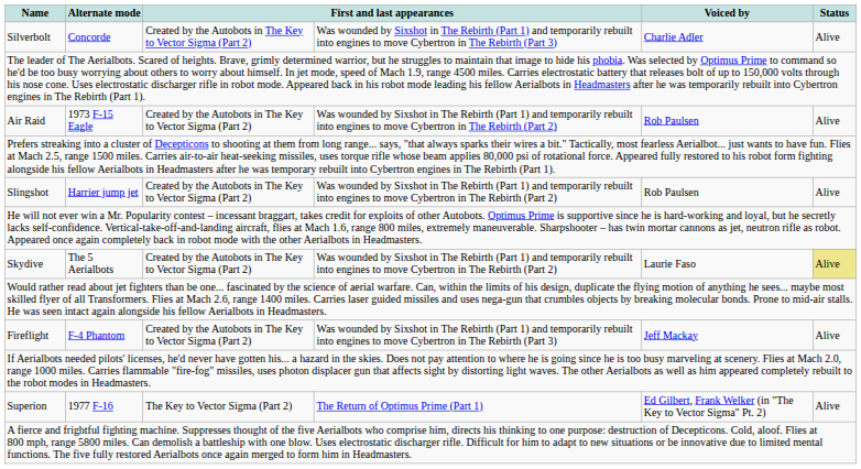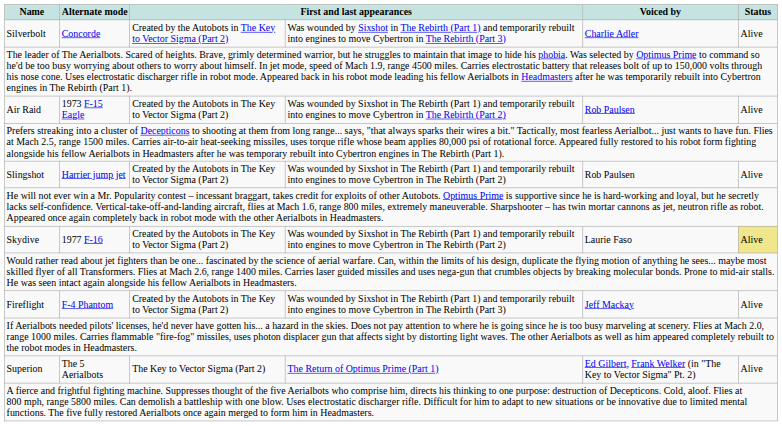 <table class="wikitable">
 <tr>
 <th style="background-color: #C5E4E1">Name</th>
 <th style="background-color: #C5E4E1">Alternate mode</th>
 <th colspan="2" align="center" style="background-color: #C5E4E1">First and last appearances</th>
 <th style="background-color: #C5E4E1">Voiced by</th>
 <th style="background-color: #C5E4E1">Status</th>
 </tr>
 <tr>
 <td>Silverbolt</td>
 <td><a href='#'>Concorde</a></td>
 <td>Created by the Autobots in <a href='#'>The Key to Vector Sigma (Part 2)</a></td>
 <td>Was wounded by <a href='#'>Sixshot</a> in <a href='#'>The Rebirth (Part 1)</a> and temporarily rebuilt into engines to move Cybertron in <a href='#'>The Rebirth (Part 3)</a></td>
 <td><a href='#'>Charlie Adler</a></td>
 <td>Alive</td>
 </tr>
 <tr>
 <td colspan="6" valign="top">The leader of The Aerialbots. Scared of heights. Brave, grimly determined warrior, but he struggles to maintain that image to hide his <a href='#'>phobia</a>. Was selected by <a href='#'>Optimus Prime</a> to command so he'd be too busy worrying about others to worry about himself. In jet mode, speed of Mach 1.9, range 4500 miles. Carries electrostatic battery that releases bolt of up to 150,000 volts through his nose cone. Uses electrostatic discharger rifle in robot mode. Appeared back in his robot mode leading his fellow Aerialbots in <a href='#'>Headmasters</a> after he was temporarily rebuilt into Cybertron engines in The Rebirth (Part 1).</td>
 </tr>
 <tr>
 <td>Air Raid</td>
 <td>1973 <a href='#'>F-15 Eagle</a></td>
 <td>Created by the Autobots in The Key to Vector Sigma (Part 2)</td>
 <td>Was wounded by Sixshot in The Rebirth (Part 1) and temporarily rebuilt into engines to move Cybertron in <a href='#'>The Rebirth (Part 2)</a></td>
 <td><a href='#'>Rob Paulsen</a></td>
 <td>Alive</td>
 </tr>
 <tr>
 <td colspan="6" valign="top">Prefers streaking into a cluster of <a href='#'>Decepticons</a> to shooting at them from long range... says, "that always sparks their wires a bit." Tactically, most fearless Aerialbot... just wants to have fun. Flies at Mach 2.5, range 1500 miles. Carries air-to-air heat-seeking missiles, uses torque rifle whose beam applies 80,000 psi of rotational force. Appeared fully restored to his robot form fighting alongside his fellow Aerialbots in Headmasters after he was temporary rebuilt into Cybertron engines in The Rebirth (Part 1).</td>
 </tr>
 <tr>
 <td>Slingshot</td>
 <td><a href='#'>Harrier jump jet</a></td>
 <td>Created by the Autobots in The Key to Vector Sigma (Part 2)</td>
 <td>Was wounded by Sixshot in The Rebirth (Part 1) and temporarily rebuilt into engines to move Cybertron in The Rebirth (Part 2)</td>
 <td>Rob Paulsen</td>
 <td>Alive</td>
 </tr>
 <tr>
 <td colspan="6" valign="top">He will not ever win a Mr. Popularity contest – incessant braggart, takes credit for exploits of other Autobots. <a href='#'>Optimus Prime</a> is supportive since he is hard-working and loyal, but he secretly lacks self-confidence. Vertical-take-off-and-landing aircraft, flies at Mach 1.6, range 800 miles, extremely maneuverable. Sharpshooter – has twin mortar cannons as jet, neutron rifle as robot. Appeared once again completely back in robot mode with the other Aerialbots in Headmasters.</td>
 </tr>
 <tr>
 <td>Skydive</td>
-<td>The 5 Aerialbots</td>
+<td>1977 <a href='#'>F-16</a></td>
 <td>Created by the Autobots in The Key to Vector Sigma (Part 2)</td>
 <td>Was wounded by Sixshot in The Rebirth (Part 1) and temporarily rebuilt into engines to move Cybertron in The Rebirth (Part 2)</td>
 <td>Laurie Faso</td>
 <td style="background: khaki;">Alive</td>
 </tr>
 <tr>
 <td colspan="6" valign="top">Would rather read about jet fighters than be one... fascinated by the science of aerial warfare. Can, within the limits of his design, duplicate the flying motion of anything he sees... maybe most skilled flyer of all Transformers. Flies at Mach 2.6, range 1400 miles. Carries laser guided missiles and uses nega-gun that crumbles objects by breaking molecular bonds. Prone to mid-air stalls. He was seen intact again alongside his fellow Aerialbots in Headmasters.</td>
 </tr>
 <tr>
 <td>Fireflight</td>
 <td><a href='#'>F-4 Phantom</a></td>
 <td>Created by the Autobots in The Key to Vector Sigma (Part 2)</td>
 <td>Was wounded by Sixshot in The Rebirth (Part 1) and temporarily rebuilt into engines to move Cybertron in The Rebirth (Part 3)</td>
 <td><a href='#'>Jeff Mackay</a></td>
 <td>Alive</td>
 </tr>
 <tr>
 <td colspan="6" valign="top">If Aerialbots needed pilots' licenses, he'd never have gotten his... a hazard in the skies. Does not pay attention to where he is going since he is too busy marveling at scenery. Flies at Mach 2.0, range 1000 miles. Carries flammable "fire-fog" missiles, uses photon displacer gun that affects sight by distorting light waves. The other Aerialbots as well as him appeared completely rebuilt to the robot modes in Headmasters.</td>
 </tr>
 <tr>
 <td>Superion</td>
-<td>1977 <a href='#'>F-16</a></td>
+<td>The 5 Aerialbots</td>
 <td>The Key to Vector Sigma (Part 2)</td>
 <td><a href='#'>The Return of Optimus Prime (Part 1)</a></td>
 <td><a href='#'>Ed Gilbert</a>, <a href='#'>Frank Welker</a> (in "The Key to Vector Sigma" Pt. 2)</td>
 <td>Alive</td>
 </tr>
 <tr>
 <td colspan="6" valign="top">A fierce and frightful fighting machine. Suppresses thought of the five Aerialbots who comprise him, directs his thinking to one purpose: destruction of Decepticons. Cold, aloof. Flies at 800 mph, range 5800 miles. Can demolish a battleship with one blow. Uses electrostatic discharger rifle. Difficult for him to adapt to new situations or be innovative due to limited mental functions. The five fully restored Aerialbots once again merged to form him in Headmasters.</td>
 </tr>
 </table>
